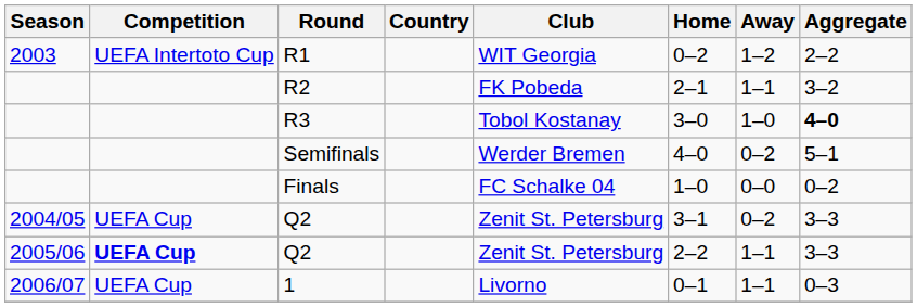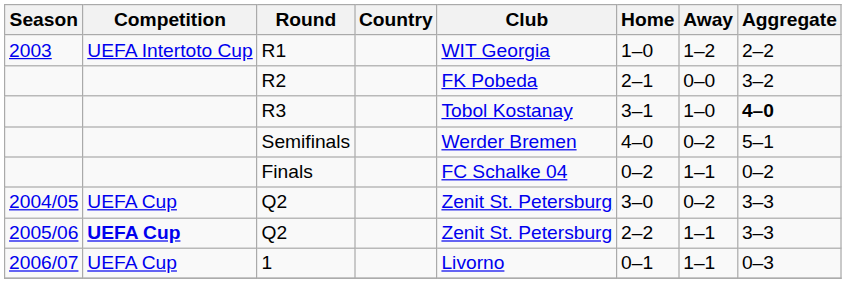 <table class="wikitable">
 <tr>
 <th>Season</th>
 <th>Competition</th>
 <th>Round</th>
 <th>Country</th>
 <th>Club</th>
 <th>Home</th>
 <th>Away</th>
 <th>Aggregate</th>
 </tr>
 <tr>
 <td><a href='#'>2003</a></td>
 <td><a href='#'>UEFA Intertoto Cup</a></td>
 <td>R1</td>
 <td></td>
 <td><a href='#'>WIT Georgia</a></td>
-<td>0–2</td>
+<td>1–0</td>
 <td>1–2</td>
 <td>2–2</td>
 </tr>
 <tr>
 <td></td>
 <td></td>
 <td>R2</td>
 <td></td>
 <td><a href='#'>FK Pobeda</a></td>
 <td>2–1</td>
-<td>1–1</td>
+<td>0–0</td>
 <td>3–2</td>
 </tr>
 <tr>
 <td></td>
 <td></td>
 <td>R3</td>
 <td></td>
 <td><a href='#'>Tobol Kostanay</a></td>
-<td>3–0</td>
+<td>3–1</td>
 <td>1–0</td>
 <td><strong>4–0</strong></td>
 </tr>
 <tr>
 <td></td>
 <td></td>
 <td>Semifinals</td>
 <td></td>
 <td><a href='#'>Werder Bremen</a></td>
 <td>4–0</td>
 <td>0–2</td>
 <td>5–1</td>
 </tr>
 <tr>
 <td></td>
 <td></td>
 <td>Finals</td>
 <td></td>
 <td><a href='#'>FC Schalke 04</a></td>
-<td>1–0</td>
-<td>0–0</td>
+<td>0–2</td>
+<td>1–1</td>
 <td>0–2</td>
 </tr>
 <tr>
 <td><a href='#'>2004/05</a></td>
 <td><a href='#'>UEFA Cup</a></td>
 <td>Q2</td>
 <td></td>
 <td><a href='#'>Zenit St. Petersburg</a></td>
-<td>3–1</td>
+<td>3–0</td>
 <td>0–2</td>
 <td>3–3</td>
 </tr>
 <tr>
 <td><a href='#'>2005/06</a></td>
 <td><strong><a href='#'>UEFA Cup</a></strong></td>
 <td>Q2</td>
 <td></td>
 <td><a href='#'>Zenit St. Petersburg</a></td>
 <td>2–2</td>
 <td>1–1</td>
 <td>3–3</td>
 </tr>
 <tr>
 <td><a href='#'>2006/07</a></td>
 <td><a href='#'>UEFA Cup</a></td>
 <td>1</td>
 <td></td>
 <td><a href='#'>Livorno</a></td>
 <td>0–1</td>
 <td>1–1</td>
 <td>0–3</td>
 </tr>
 <tr>
 </tr>
 </table>
